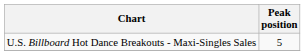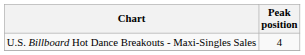 <table class="wikitable">
 <tr>
 <th align="left">Chart</th>
 <th align="left">Peak<br>position</th>
 </tr>
 <tr>
 <td align="left">U.S. <em>Billboard</em> Hot Dance Breakouts - Maxi-Singles Sales</td>
-<td style="text-align:center;">5</td>
+<td style="text-align:center;">4</td>
 </tr>
 <tr>
 </tr>
 </table>
